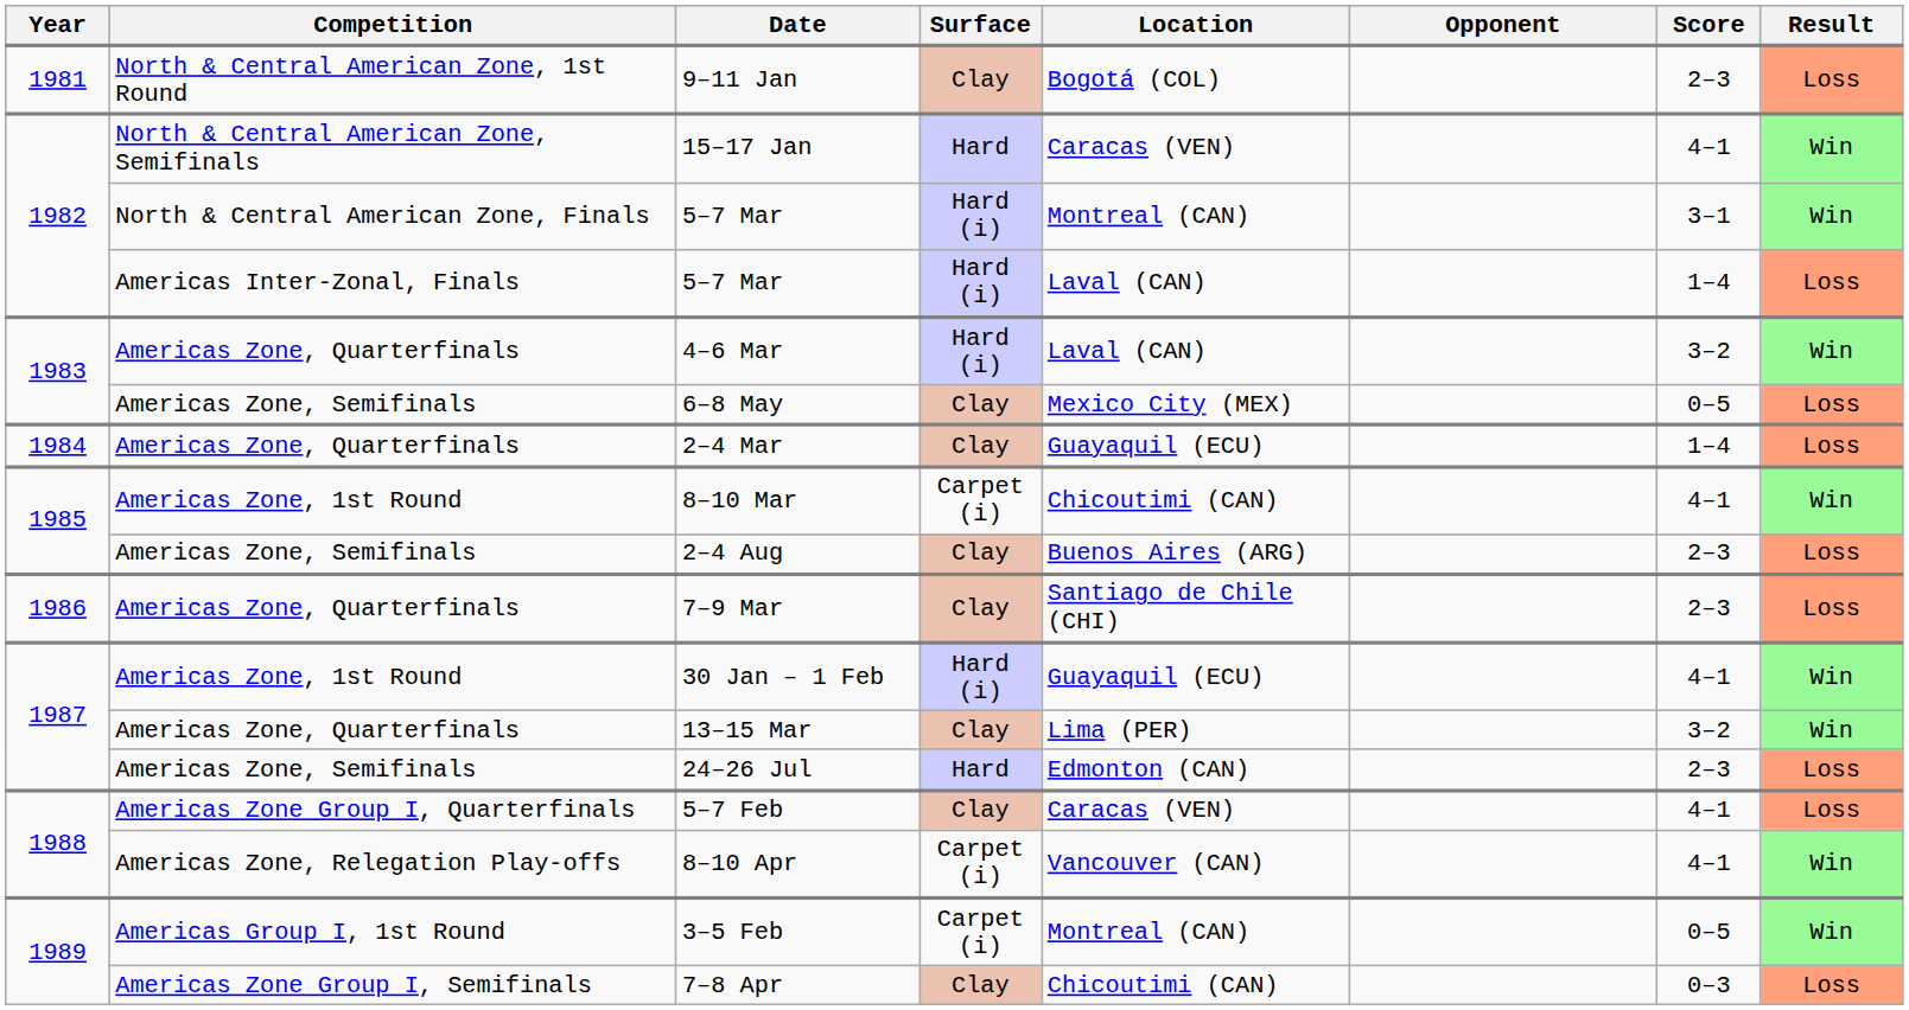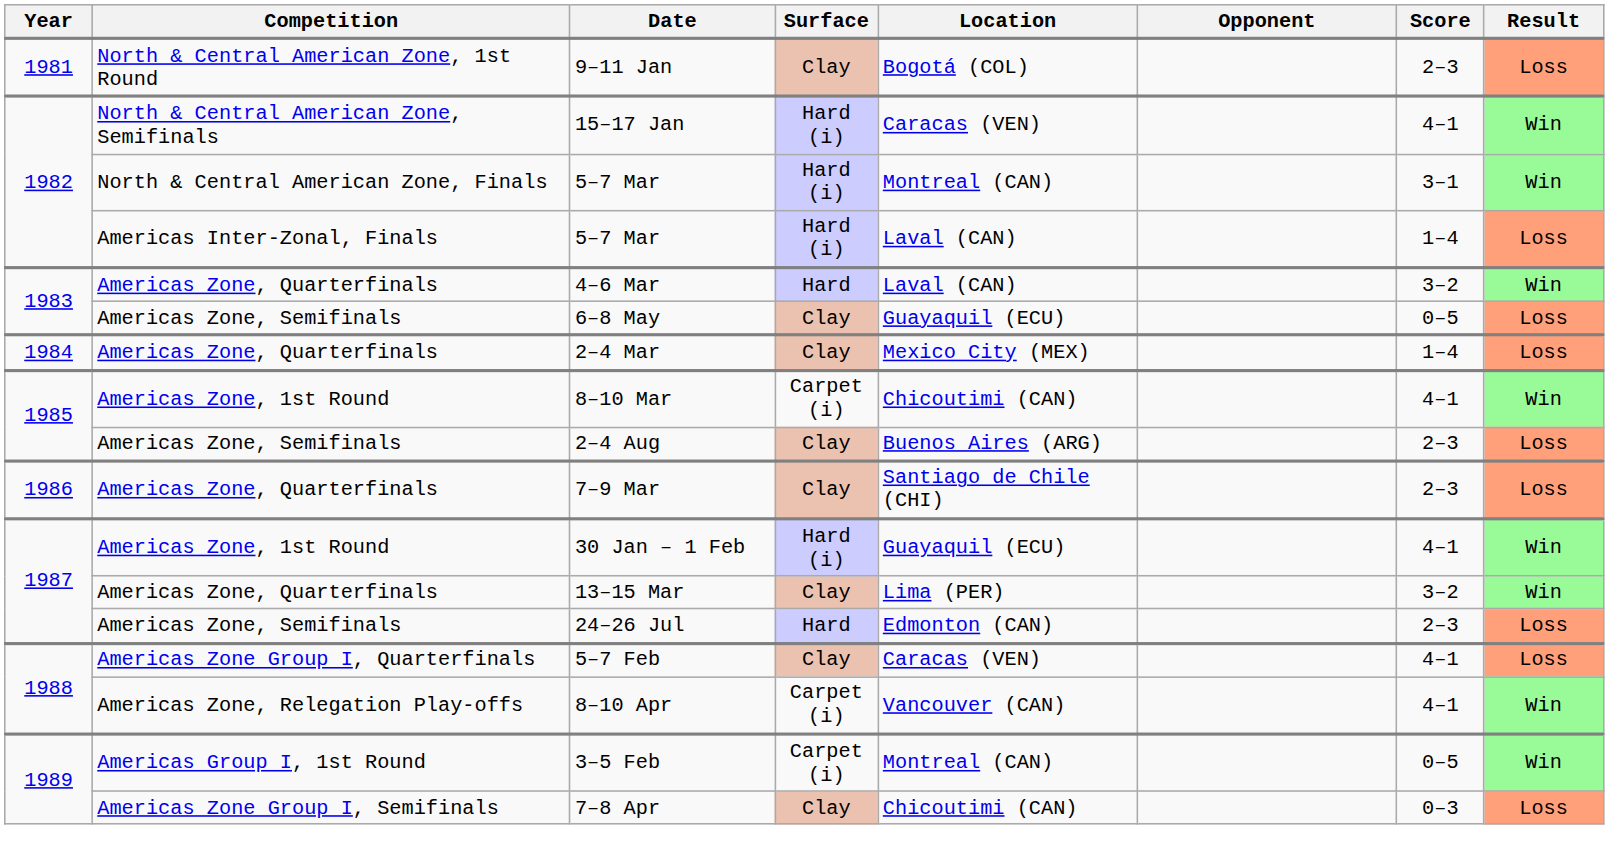 <table class="wikitable collapsible collapsed">
 <tr>
 <th style="width:50px;">Year</th>
 <th style="width:300px;">Competition</th>
 <th style="width:125px;">Date</th>
 <th style="width:60px;">Surface</th>
 <th style="width:160px;">Location</th>
 <th style="width:160px;">Opponent</th>
 <th style="width:50px;">Score</th>
 <th style="width:70px;">Result</th>
 </tr>
 <tr style="border-top:2px solid gray;">
 <td style="text-align:center;"><a href='#'>1981</a></td>
 <td><a href='#'>North & Central American Zone</a>, 1st Round</td>
 <td>9–11 Jan</td>
 <td style="background:#ebc2af; text-align:center;">Clay</td>
 <td><a href='#'>Bogotá</a> (COL)</td>
 <td></td>
 <td style="text-align:center;">2–3</td>
 <td style="background:#ffa07a; text-align:center;">Loss</td>
 </tr>
 <tr style="border-top:2px solid gray;">
 <td style="text-align:center;" rowspan=3><a href='#'>1982</a></td>
 <td><a href='#'>North & Central American Zone</a>, Semifinals</td>
 <td>15–17 Jan</td>
-<td style="background:#ccccff; text-align:center;">Hard</td>
+<td style="background:#ccccff; text-align:center;">Hard (i)</td>
 <td><a href='#'>Caracas</a> (VEN)</td>
 <td></td>
 <td style="text-align:center;">4–1</td>
 <td style="background:#98fb98; text-align:center;">Win</td>
 </tr>
 <tr>
 <td>North & Central American Zone, Finals</td>
 <td>5–7 Mar</td>
 <td style="background:#ccccff; text-align:center;">Hard (i)</td>
 <td><a href='#'>Montreal</a> (CAN)</td>
 <td></td>
 <td style="text-align:center;">3–1</td>
 <td style="background:#98fb98; text-align:center;">Win</td>
 </tr>
 <tr>
 <td>Americas Inter-Zonal, Finals</td>
 <td>5–7 Mar</td>
 <td style="background:#ccccff; text-align:center;">Hard (i)</td>
 <td><a href='#'>Laval</a> (CAN)</td>
 <td></td>
 <td style="text-align:center;">1–4</td>
 <td style="background:#ffa07a; text-align:center;">Loss</td>
 </tr>
 <tr style="border-top:2px solid gray;">
 <td style="text-align:center;" rowspan=2><a href='#'>1983</a></td>
 <td><a href='#'>Americas Zone</a>, Quarterfinals</td>
 <td>4–6 Mar</td>
-<td style="background:#ccccff; text-align:center;">Hard (i)</td>
+<td style="background:#ccccff; text-align:center;">Hard</td>
 <td><a href='#'>Laval</a> (CAN)</td>
 <td></td>
 <td style="text-align:center;">3–2</td>
 <td style="background:#98fb98; text-align:center;">Win</td>
 </tr>
 <tr>
 <td>Americas Zone, Semifinals</td>
 <td>6–8 May</td>
 <td style="background:#ebc2af; text-align:center;">Clay</td>
-<td><a href='#'>Mexico City</a> (MEX)</td>
+<td><a href='#'>Guayaquil</a> (ECU)</td>
 <td></td>
 <td style="text-align:center;">0–5</td>
 <td style="background:#ffa07a; text-align:center;">Loss</td>
 </tr>
 <tr style="border-top:2px solid gray;">
 <td style="text-align:center;"><a href='#'>1984</a></td>
 <td><a href='#'>Americas Zone</a>, Quarterfinals</td>
 <td>2–4 Mar</td>
 <td style="background:#ebc2af; text-align:center;">Clay</td>
-<td><a href='#'>Guayaquil</a> (ECU)</td>
+<td><a href='#'>Mexico City</a> (MEX)</td>
 <td></td>
 <td style="text-align:center;">1–4</td>
 <td style="background:#ffa07a; text-align:center;">Loss</td>
 </tr>
 <tr style="border-top:2px solid gray;">
 <td style="text-align:center;" rowspan=2><a href='#'>1985</a></td>
 <td><a href='#'>Americas Zone</a>, 1st Round</td>
 <td>8–10 Mar</td>
 <td style="text-align:center;">Carpet (i)</td>
 <td><a href='#'>Chicoutimi</a> (CAN)</td>
 <td></td>
 <td style="text-align:center;">4–1</td>
 <td style="background:#98fb98; text-align:center;">Win</td>
 </tr>
 <tr>
 <td>Americas Zone, Semifinals</td>
 <td>2–4 Aug</td>
 <td style="background:#ebc2af; text-align:center;">Clay</td>
 <td><a href='#'>Buenos Aires</a> (ARG)</td>
 <td></td>
 <td style="text-align:center;">2–3</td>
 <td style="background:#ffa07a; text-align:center;">Loss</td>
 </tr>
 <tr style="border-top:2px solid gray;">
 <td style="text-align:center;"><a href='#'>1986</a></td>
 <td><a href='#'>Americas Zone</a>, Quarterfinals</td>
 <td>7–9 Mar</td>
 <td style="background:#ebc2af; text-align:center;">Clay</td>
 <td><a href='#'>Santiago de Chile</a> (CHI)</td>
 <td></td>
 <td style="text-align:center;">2–3</td>
 <td style="background:#ffa07a; text-align:center;">Loss</td>
 </tr>
 <tr style="border-top:2px solid gray;">
 <td style="text-align:center;" rowspan=3><a href='#'>1987</a></td>
 <td><a href='#'>Americas Zone</a>, 1st Round</td>
 <td>30 Jan – 1 Feb</td>
 <td style="background:#ccccff; text-align:center;">Hard (i)</td>
 <td><a href='#'>Guayaquil</a> (ECU)</td>
 <td></td>
 <td style="text-align:center;">4–1</td>
 <td style="background:#98fb98; text-align:center;">Win</td>
 </tr>
 <tr>
 <td>Americas Zone, Quarterfinals</td>
 <td>13–15 Mar</td>
 <td style="background:#ebc2af; text-align:center;">Clay</td>
 <td><a href='#'>Lima</a> (PER)</td>
 <td></td>
 <td style="text-align:center;">3–2</td>
 <td style="background:#98fb98; text-align:center;">Win</td>
 </tr>
 <tr>
 <td>Americas Zone, Semifinals</td>
 <td>24–26 Jul</td>
 <td style="background:#ccccff; text-align:center;">Hard</td>
 <td><a href='#'>Edmonton</a> (CAN)</td>
 <td></td>
 <td style="text-align:center;">2–3</td>
 <td style="background:#ffa07a; text-align:center;">Loss</td>
 </tr>
 <tr style="border-top:2px solid gray;">
 <td style="text-align:center;" rowspan=2><a href='#'>1988</a></td>
 <td><a href='#'>Americas Zone Group I</a>, Quarterfinals</td>
 <td>5–7 Feb</td>
 <td style="background:#ebc2af; text-align:center;">Clay</td>
 <td><a href='#'>Caracas</a> (VEN)</td>
 <td></td>
 <td style="text-align:center;">4–1</td>
 <td style="background:#ffa07a; text-align:center;">Loss</td>
 </tr>
 <tr>
 <td>Americas Zone, Relegation Play-offs</td>
 <td>8–10 Apr</td>
 <td style="text-align:center;">Carpet (i)</td>
 <td><a href='#'>Vancouver</a> (CAN)</td>
 <td></td>
 <td style="text-align:center;">4–1</td>
 <td style="background:#98fb98; text-align:center;">Win</td>
 </tr>
 <tr style="border-top:2px solid gray;">
 <td style="text-align:center;" rowspan=2><a href='#'>1989</a></td>
 <td><a href='#'>Americas Group I</a>, 1st Round</td>
 <td>3–5 Feb</td>
 <td style="text-align:center;">Carpet (i)</td>
 <td><a href='#'>Montreal</a> (CAN)</td>
 <td></td>
 <td style="text-align:center;">0–5</td>
 <td style="background:#98fb98; text-align:center;">Win</td>
 </tr>
 <tr>
 <td><a href='#'>Americas Zone Group I</a>, Semifinals</td>
 <td>7–8 Apr</td>
 <td style="background:#ebc2af; text-align:center;">Clay</td>
 <td><a href='#'>Chicoutimi</a> (CAN)</td>
 <td></td>
 <td style="text-align:center;">0–3</td>
 <td style="background:#ffa07a; text-align:center;">Loss</td>
 </tr>
 </table>
